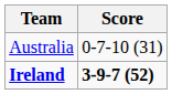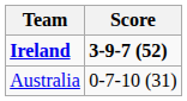 <table class="wikitable">
 <tr>
 <th>Team</th>
 <th>Score</th>
 </tr>
 <tr>
+<td><strong> <a href='#'>Ireland</a></strong></td>
+<td><strong>3-9-7 (52)</strong></td>
+</tr>
+<tr>
 <td> <a href='#'>Australia</a></td>
 <td>0-7-10 (31)</td>
 </tr>
-<tr>
-<td><strong> <a href='#'>Ireland</a></strong></td>
-<td><strong>3-9-7 (52)</strong></td>
-</tr>
 </table>
